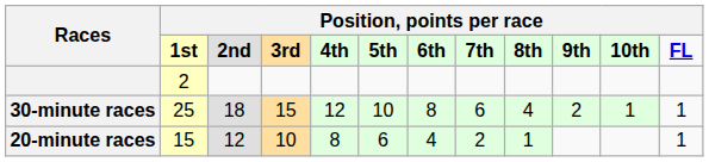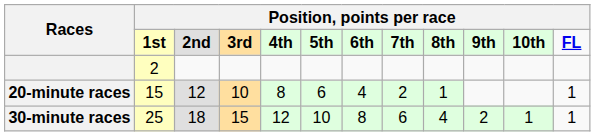 <table class="wikitable" style="font-size: 85%; text-align:center">
 <tr>
 <th rowspan=2>Races</th>
 <th colspan=11>Position, points per race</th>
 </tr>
 <tr>
 <td style="background:#FFFFBF"> <strong>1st</strong> </td>
 <td style="background:#DFDFDF"> <strong>2nd</strong> </td>
 <td style="background:#FFDF9F"> <strong>3rd</strong> </td>
 <td style="background:#DFFFDF"> <strong>4th</strong> </td>
 <td style="background:#DFFFDF"> <strong>5th</strong> </td>
 <td style="background:#DFFFDF"> <strong>6th</strong> </td>
 <td style="background:#DFFFDF"> <strong>7th</strong> </td>
 <td style="background:#DFFFDF"> <strong>8th</strong> </td>
 <td style="background:#DFFFDF"> <strong>9th</strong> </td>
 <td style="background:#DFFFDF"> <strong>10th</strong> </td>
 <td> <strong><a href='#'>FL</a></strong> </td>
 </tr>
 <tr>
 <th></th>
 <td style="background:#FFFFBF">2</td>
 <td></td>
 <td></td>
 <td></td>
 <td></td>
 <td></td>
 <td></td>
 <td></td>
 <td></td>
 <td></td>
 <td></td>
 </tr>
 <tr>
+<th>20-minute races</th>
+<td style="background:#FFFFBF">15</td>
+<td style="background:#DFDFDF">12</td>
+<td style="background:#FFDF9F">10</td>
+<td style="background:#DFFFDF">8</td>
+<td style="background:#DFFFDF">6</td>
+<td style="background:#DFFFDF">4</td>
+<td style="background:#DFFFDF">2</td>
+<td style="background:#DFFFDF">1</td>
+<td></td>
+<td></td>
+<td>1</td>
+</tr>
+<tr>
 <th>30-minute races</th>
 <td style="background:#FFFFBF">25</td>
 <td style="background:#DFDFDF">18</td>
 <td style="background:#FFDF9F">15</td>
 <td style="background:#DFFFDF">12</td>
 <td style="background:#DFFFDF">10</td>
 <td style="background:#DFFFDF">8</td>
 <td style="background:#DFFFDF">6</td>
 <td style="background:#DFFFDF">4</td>
 <td style="background:#DFFFDF">2</td>
 <td style="background:#DFFFDF">1</td>
 <td>1</td>
 </tr>
-<tr>
-<th>20-minute races</th>
-<td style="background:#FFFFBF">15</td>
-<td style="background:#DFDFDF">12</td>
-<td style="background:#FFDF9F">10</td>
-<td style="background:#DFFFDF">8</td>
-<td style="background:#DFFFDF">6</td>
-<td style="background:#DFFFDF">4</td>
-<td style="background:#DFFFDF">2</td>
-<td style="background:#DFFFDF">1</td>
-<td></td>
-<td></td>
-<td>1</td>
-</tr>
 </table>
